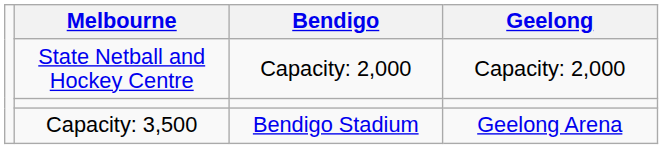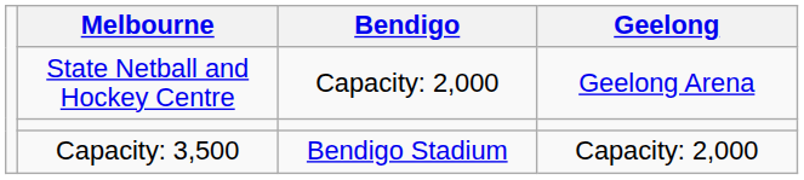 <table class=wikitable align="center" style="text-align:center;">
 <tr>
 <td rowspan=4></td>
 <th width=150px><a href='#'>Melbourne</a></th>
 <th width=150px><a href='#'>Bendigo</a></th>
 <th width=150px><a href='#'>Geelong</a></th>
 </tr>
 <tr>
 <td><a href='#'>State Netball and Hockey Centre</a></td>
 <td>Capacity: 2,000</td>
-<td>Capacity: 2,000</td>
+<td><a href='#'>Geelong Arena</a></td>
 </tr>
 <tr>
 <td></td>
 <td></td>
 <td></td>
 </tr>
 <tr>
 <td>Capacity: 3,500</td>
 <td><a href='#'>Bendigo Stadium</a></td>
-<td><a href='#'>Geelong Arena</a></td>
+<td>Capacity: 2,000</td>
 </tr>
 </table>
